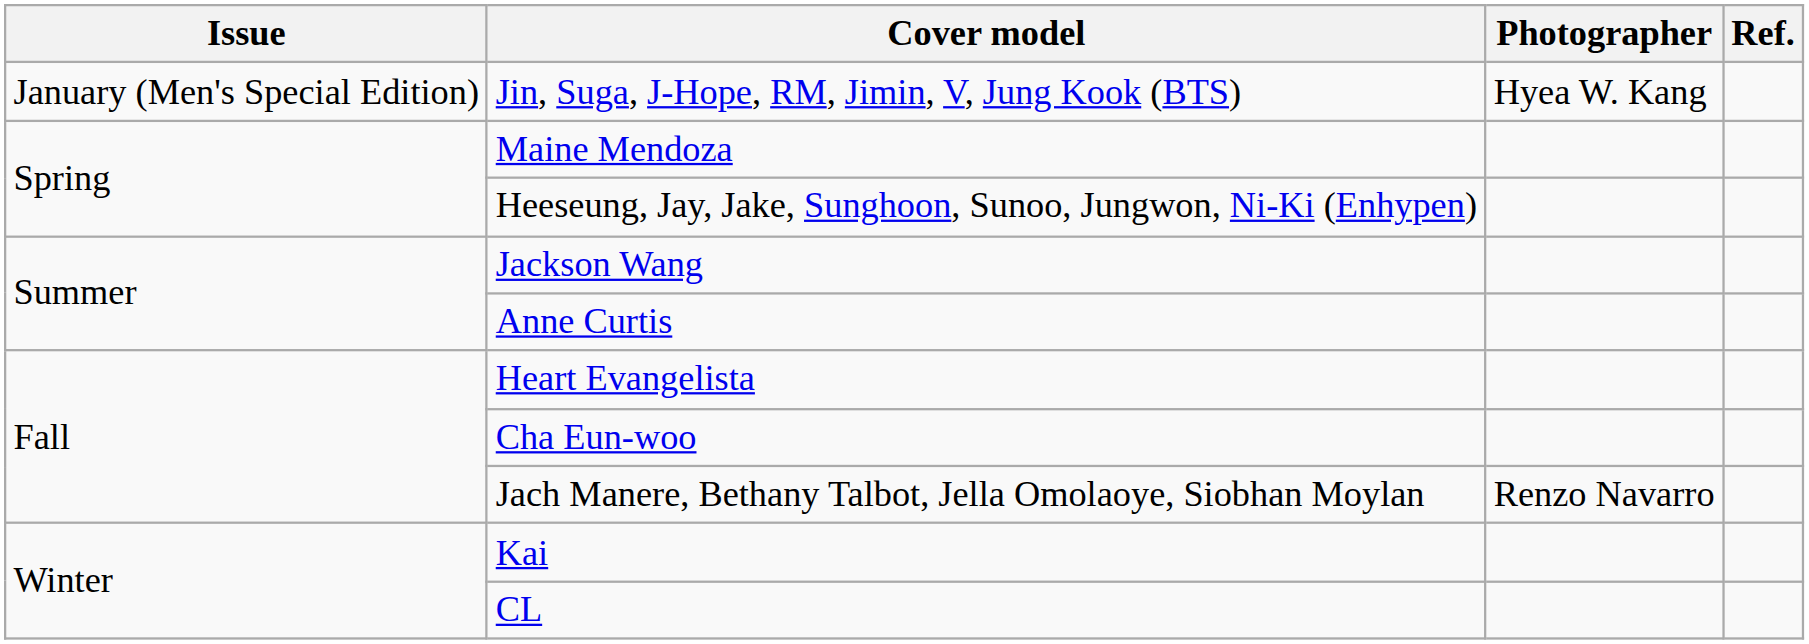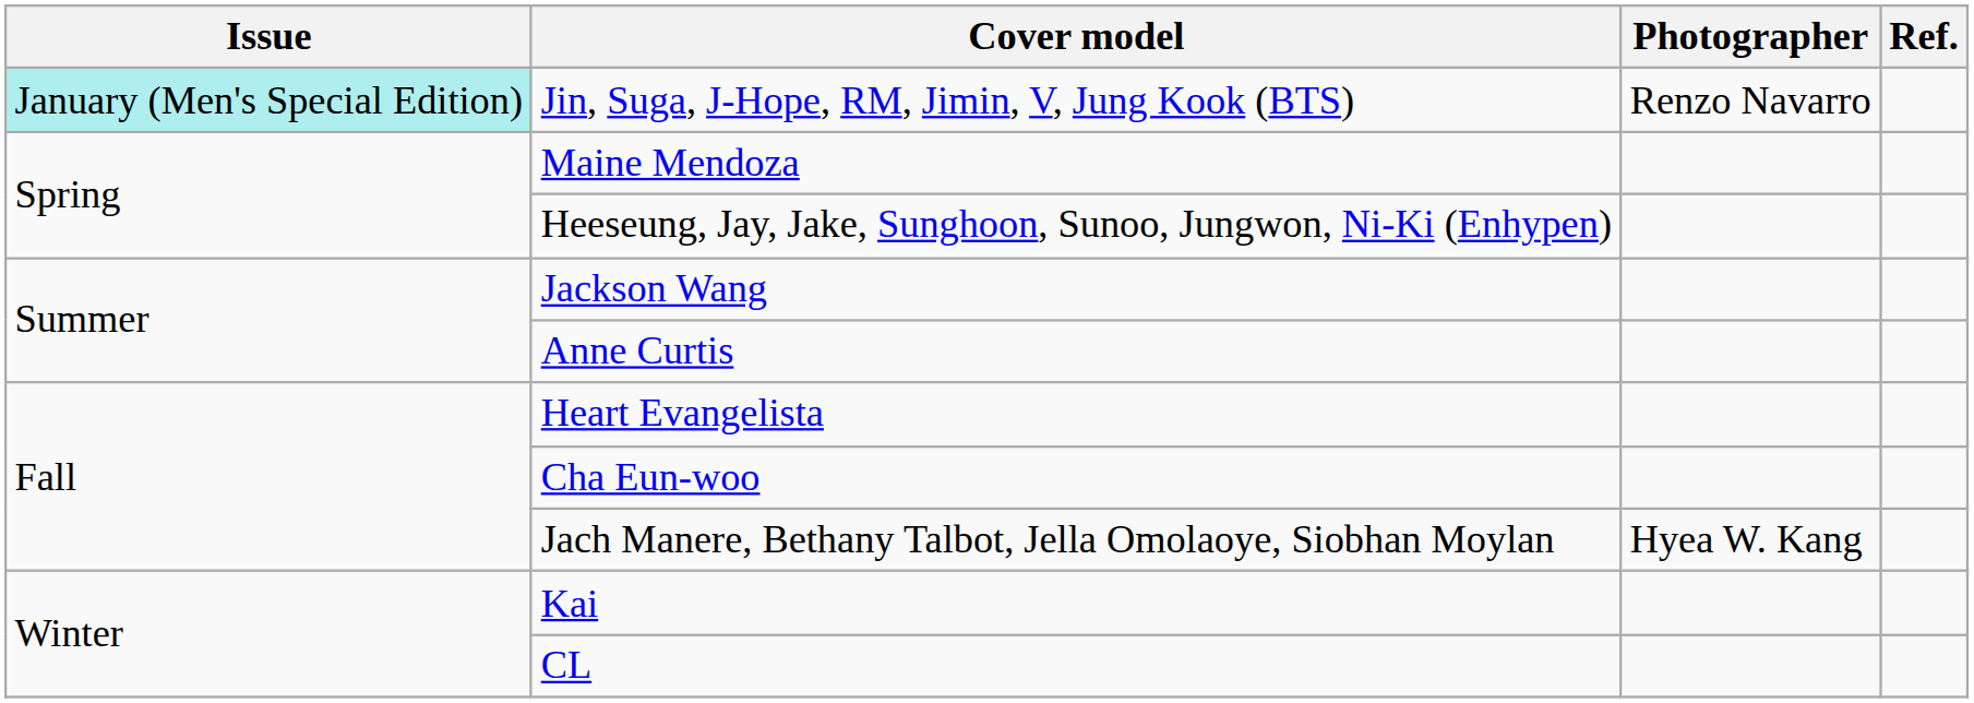 <table class="sortable wikitable">
 <tr>
 <th>Issue</th>
 <th>Cover model</th>
 <th>Photographer</th>
 <th>Ref.</th>
 </tr>
 <tr>
-<td>January (Men's Special Edition)</td>
+<td style="background: paleturquoise;">January (Men's Special Edition)</td>
 <td><a href='#'>Jin</a>, <a href='#'>Suga</a>, <a href='#'>J-Hope</a>, <a href='#'>RM</a>, <a href='#'>Jimin</a>, <a href='#'>V</a>, <a href='#'>Jung Kook</a> (<a href='#'>BTS</a>)</td>
-<td>Hyea W. Kang</td>
+<td>Renzo Navarro</td>
 <td></td>
 </tr>
 <tr>
 <td colspan="1" rowspan="2">Spring</td>
 <td><a href='#'>Maine Mendoza</a></td>
 <td></td>
 <td></td>
 </tr>
 <tr>
 <td>Heeseung, Jay, Jake, <a href='#'>Sunghoon</a>, Sunoo, Jungwon, <a href='#'>Ni-Ki</a> (<a href='#'>Enhypen</a>)</td>
 <td></td>
 <td></td>
 </tr>
 <tr>
 <td colspan="1" rowspan="2">Summer</td>
 <td><a href='#'>Jackson Wang</a></td>
 <td></td>
 <td></td>
 </tr>
 <tr>
 <td><a href='#'>Anne Curtis</a></td>
 <td></td>
 <td></td>
 </tr>
 <tr>
 <td colspan="1" rowspan="3">Fall</td>
 <td><a href='#'>Heart Evangelista</a></td>
 <td></td>
 <td></td>
 </tr>
 <tr>
 <td><a href='#'>Cha Eun-woo</a></td>
 <td></td>
 <td></td>
 </tr>
 <tr>
 <td>Jach Manere, Bethany Talbot, Jella Omolaoye, Siobhan Moylan</td>
-<td>Renzo Navarro</td>
+<td>Hyea W. Kang</td>
 <td></td>
 </tr>
 <tr>
 <td colspan="1" rowspan="2">Winter</td>
 <td><a href='#'>Kai</a></td>
 <td></td>
 <td></td>
 </tr>
 <tr>
 <td><a href='#'>CL</a></td>
 <td></td>
 <td></td>
 </tr>
 </table>
